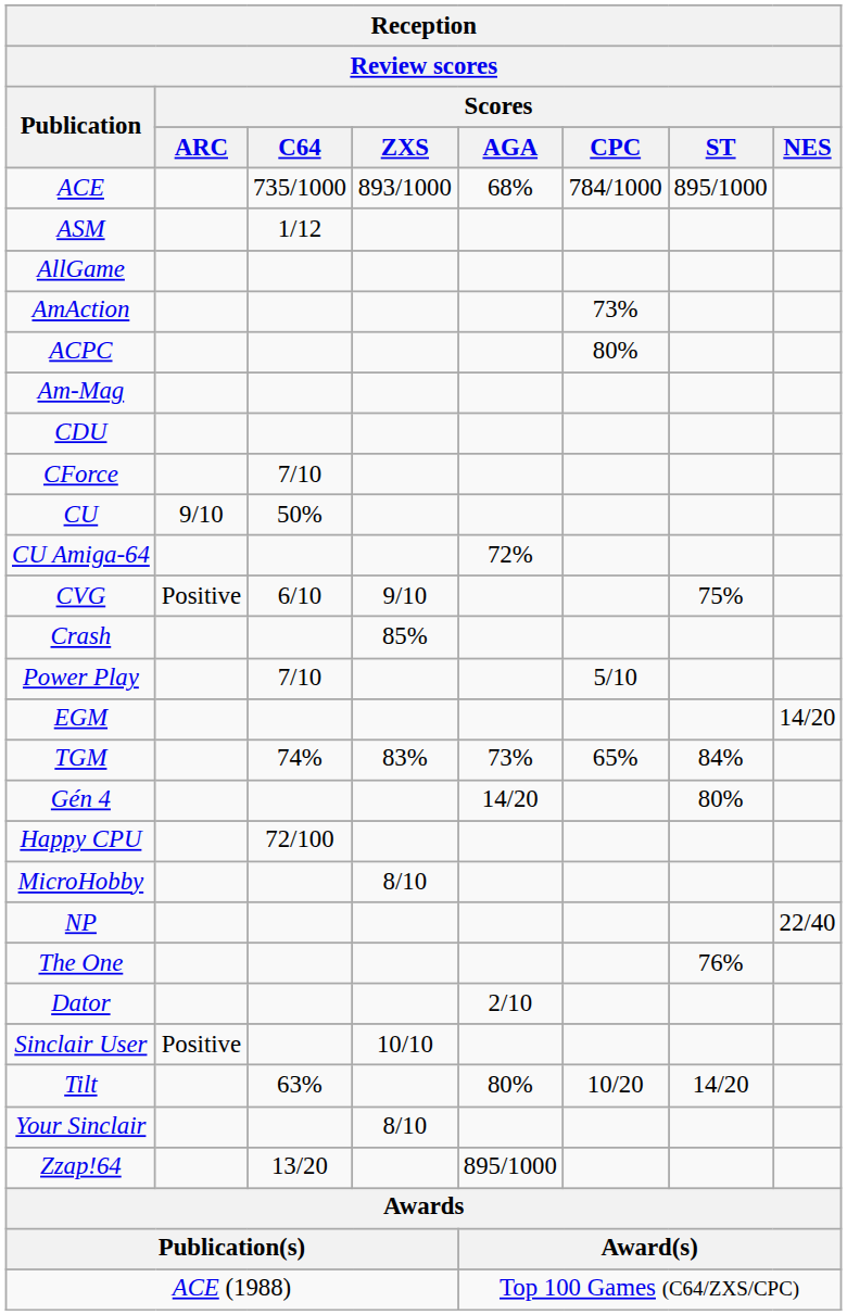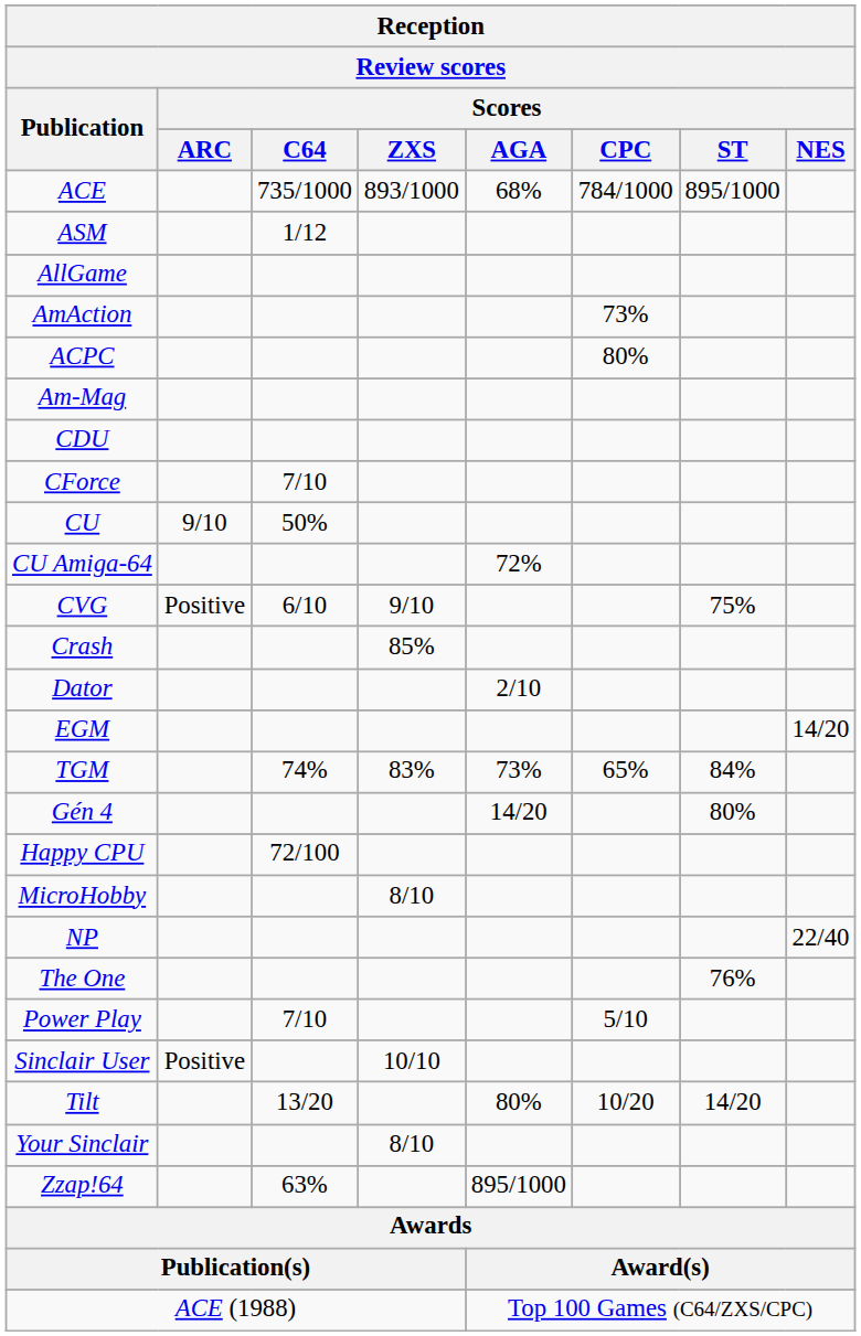 <table class="wikitable collapsible" style="float:right; font-size:80%; text-align:center; margin:1em; margin-top:0; padding:0;" cellpadding="0">
 <tr>
 <th colspan="8" style="font-size: 100%">Reception</th>
 </tr>
 <tr>
 <th colspan="8"><a href='#'>Review scores</a></th>
 </tr>
 <tr>
 <th rowspan=2>Publication</th>
 <th colspan="7">Scores</th>
 </tr>
 <tr>
 <th><a href='#'>ARC</a></th>
 <th><a href='#'>C64</a></th>
 <th><a href='#'>ZXS</a></th>
 <th><a href='#'>AGA</a></th>
 <th><a href='#'>CPC</a></th>
 <th><a href='#'>ST</a></th>
 <th><a href='#'>NES</a></th>
 </tr>
 <tr>
 <td><em><a href='#'>ACE</a></em></td>
 <td></td>
 <td>735/1000</td>
 <td>893/1000</td>
 <td>68%</td>
 <td>784/1000</td>
 <td>895/1000</td>
 <td></td>
 </tr>
 <tr>
 <td><em><a href='#'>ASM</a></em></td>
 <td></td>
 <td>1/12</td>
 <td></td>
 <td></td>
 <td></td>
 <td></td>
 <td></td>
 </tr>
 <tr>
 <td><em><a href='#'>AllGame</a></em></td>
 <td></td>
 <td></td>
 <td></td>
 <td></td>
 <td></td>
 <td></td>
 <td></td>
 </tr>
 <tr>
 <td><em><a href='#'>AmAction</a></em></td>
 <td></td>
 <td></td>
 <td></td>
 <td></td>
 <td>73%</td>
 <td></td>
 <td></td>
 </tr>
 <tr>
 <td><em><a href='#'>ACPC</a></em></td>
 <td></td>
 <td></td>
 <td></td>
 <td></td>
 <td>80%</td>
 <td></td>
 <td></td>
 </tr>
 <tr>
 <td><em><a href='#'>Am-Mag</a></em></td>
 <td></td>
 <td></td>
 <td></td>
 <td></td>
 <td></td>
 <td></td>
 <td></td>
 </tr>
 <tr>
 <td><em><a href='#'>CDU</a></em></td>
 <td></td>
 <td></td>
 <td></td>
 <td></td>
 <td></td>
 <td></td>
 <td></td>
 </tr>
 <tr>
 <td><em><a href='#'>CForce</a></em></td>
 <td></td>
 <td>7/10</td>
 <td></td>
 <td></td>
 <td></td>
 <td></td>
 <td></td>
 </tr>
 <tr>
 <td><em><a href='#'>CU</a></em></td>
 <td>9/10</td>
 <td>50%</td>
 <td></td>
 <td></td>
 <td></td>
 <td></td>
 <td></td>
 </tr>
 <tr>
 <td><em><a href='#'>CU Amiga-64</a></em></td>
 <td></td>
 <td></td>
 <td></td>
 <td>72%</td>
 <td></td>
 <td></td>
 <td></td>
 </tr>
 <tr>
 <td><em><a href='#'>CVG</a></em></td>
 <td>Positive</td>
 <td>6/10</td>
 <td>9/10</td>
 <td></td>
 <td></td>
 <td>75%</td>
 <td></td>
 </tr>
 <tr>
 <td><em><a href='#'>Crash</a></em></td>
 <td></td>
 <td></td>
 <td>85%</td>
 <td></td>
 <td></td>
 <td></td>
 <td></td>
 </tr>
 <tr>
-<td><em><a href='#'>Power Play</a></em></td>
-<td></td>
-<td>7/10</td>
+<td><em><a href='#'>Dator</a></em></td>
 <td></td>
 <td></td>
-<td>5/10</td>
+<td></td>
+<td>2/10</td>
+<td></td>
 <td></td>
 <td></td>
 </tr>
 <tr>
 <td><em><a href='#'>EGM</a></em></td>
 <td></td>
 <td></td>
 <td></td>
 <td></td>
 <td></td>
 <td></td>
 <td>14/20</td>
 </tr>
 <tr>
 <td><em><a href='#'>TGM</a></em></td>
 <td></td>
 <td>74%</td>
 <td>83%</td>
 <td>73%</td>
 <td>65%</td>
 <td>84%</td>
 <td></td>
 </tr>
 <tr>
 <td><em><a href='#'>Gén 4</a></em></td>
 <td></td>
 <td></td>
 <td></td>
 <td>14/20</td>
 <td></td>
 <td>80%</td>
 <td></td>
 </tr>
 <tr>
 <td><em><a href='#'>Happy CPU</a></em></td>
 <td></td>
 <td>72/100</td>
 <td></td>
 <td></td>
 <td></td>
 <td></td>
 <td></td>
 </tr>
 <tr>
 <td><em><a href='#'>MicroHobby</a></em></td>
 <td></td>
 <td></td>
 <td>8/10</td>
 <td></td>
 <td></td>
 <td></td>
 <td></td>
 </tr>
 <tr>
 <td><em><a href='#'>NP</a></em></td>
 <td></td>
 <td></td>
 <td></td>
 <td></td>
 <td></td>
 <td></td>
 <td>22/40</td>
 </tr>
 <tr>
 <td><em><a href='#'>The One</a></em></td>
 <td></td>
 <td></td>
 <td></td>
 <td></td>
 <td></td>
 <td>76%</td>
 <td></td>
 </tr>
 <tr>
-<td><em><a href='#'>Dator</a></em></td>
+<td><em><a href='#'>Power Play</a></em></td>
+<td></td>
+<td>7/10</td>
 <td></td>
 <td></td>
-<td></td>
-<td>2/10</td>
-<td></td>
+<td>5/10</td>
 <td></td>
 <td></td>
 </tr>
 <tr>
 <td><em><a href='#'>Sinclair User</a></em></td>
 <td>Positive</td>
 <td></td>
 <td>10/10</td>
 <td></td>
 <td></td>
 <td></td>
 <td></td>
 </tr>
 <tr>
 <td><em><a href='#'>Tilt</a></em></td>
 <td></td>
-<td>63%</td>
+<td>13/20</td>
 <td></td>
 <td>80%</td>
 <td>10/20</td>
 <td>14/20</td>
 <td></td>
 </tr>
 <tr>
 <td><em><a href='#'>Your Sinclair</a></em></td>
 <td></td>
 <td></td>
 <td>8/10</td>
 <td></td>
 <td></td>
 <td></td>
 <td></td>
 </tr>
 <tr>
 <td><em><a href='#'>Zzap!64</a></em></td>
 <td></td>
-<td>13/20</td>
+<td>63%</td>
 <td></td>
 <td>895/1000</td>
 <td></td>
 <td></td>
 <td></td>
 </tr>
 <tr>
 <th colspan="8">Awards</th>
 </tr>
 <tr>
 <th colspan="4">Publication(s)</th>
 <th colspan=4>Award(s)</th>
 </tr>
 <tr>
 <td colspan="4"><em><a href='#'>ACE</a></em> (1988)</td>
 <td colspan=4><a href='#'>Top 100 Games</a> <small>(C64/ZXS/CPC)</small></td>
 </tr>
 </table>
